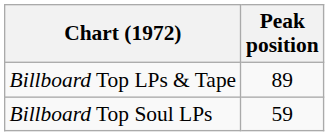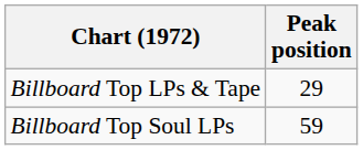 <table class="wikitable">
 <tr>
 <th>Chart (1972)</th>
 <th>Peak<br>position</th>
 </tr>
 <tr>
 <td><em>Billboard</em> Top LPs & Tape</td>
-<td align="center">89</td>
+<td align="center">29</td>
 </tr>
 <tr>
 <td><em>Billboard</em> Top Soul LPs</td>
 <td align="center">59</td>
 </tr>
 </table>
